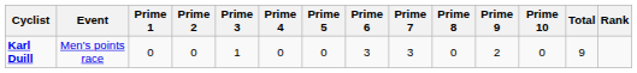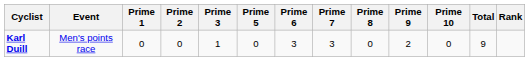 <table class=wikitable>
 <tr>
 <th>Cyclist</th>
 <th>Event</th>
 <th>Prime 1</th>
 <th>Prime 2</th>
 <th>Prime 3</th>
-<th>Prime 4</th>
 <th>Prime 5</th>
 <th>Prime 6</th>
 <th>Prime 7</th>
 <th>Prime 8</th>
 <th>Prime 9</th>
 <th>Prime 10</th>
 <th>Total</th>
 <th>Rank</th>
 </tr>
 <tr align=center>
 <td align=left><strong><a href='#'>Karl Duill</a></strong></td>
 <td><a href='#'>Men's points race</a></td>
 <td>0</td>
 <td>0</td>
 <td>1</td>
 <td>0</td>
-<td>0</td>
 <td>3</td>
 <td>3</td>
 <td>0</td>
 <td>2</td>
 <td>0</td>
 <td>9</td>
 <td></td>
 </tr>
 </table>
